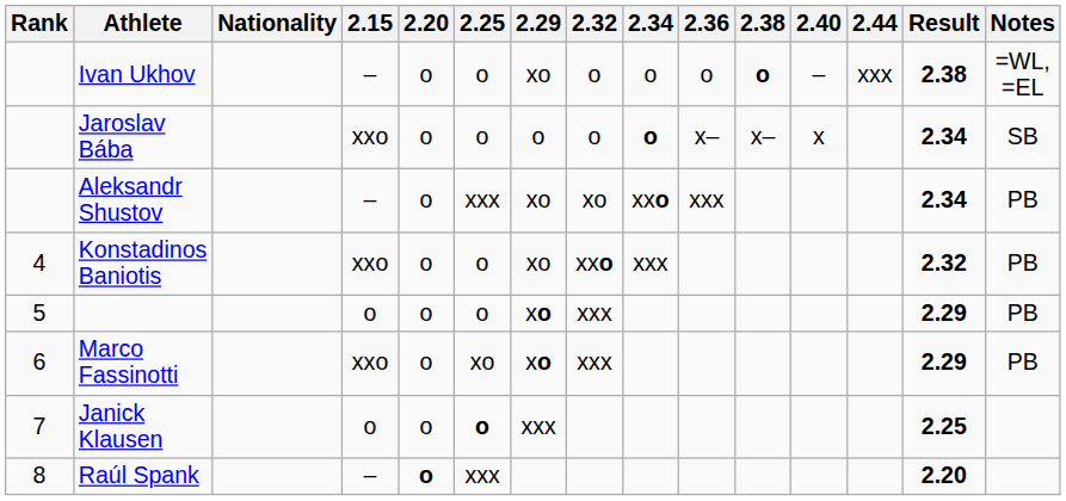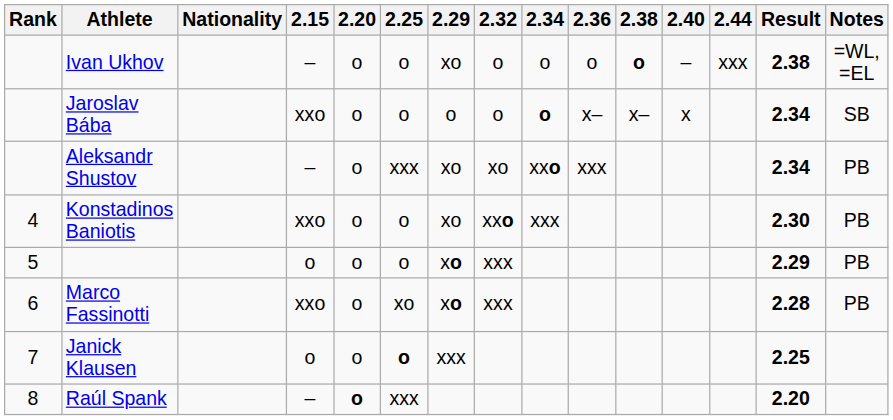 <table class="wikitable sortable" style="text-align:center">
 <tr>
 <th>Rank</th>
 <th>Athlete</th>
 <th>Nationality</th>
 <th>2.15</th>
 <th>2.20</th>
 <th>2.25</th>
 <th>2.29</th>
 <th>2.32</th>
 <th>2.34</th>
 <th>2.36</th>
 <th>2.38</th>
 <th>2.40</th>
 <th>2.44</th>
 <th>Result</th>
 <th>Notes</th>
 </tr>
 <tr>
 <td></td>
 <td align="left"><a href='#'>Ivan Ukhov</a></td>
 <td align=left></td>
 <td>–</td>
 <td>o</td>
 <td>o</td>
 <td>xo</td>
 <td>o</td>
 <td>o</td>
 <td>o</td>
 <td><strong>o</strong></td>
 <td>–</td>
 <td>xxx</td>
 <td><strong>2.38</strong></td>
 <td>=WL, =EL</td>
 </tr>
 <tr>
 <td></td>
 <td align="left"><a href='#'>Jaroslav Bába</a></td>
 <td align=left></td>
 <td>xxo</td>
 <td>o</td>
 <td>o</td>
 <td>o</td>
 <td>o</td>
 <td><strong>o</strong></td>
 <td>x–</td>
 <td>x–</td>
 <td>x</td>
 <td></td>
 <td><strong>2.34</strong></td>
 <td>SB</td>
 </tr>
 <tr>
 <td></td>
 <td align="left"><a href='#'>Aleksandr Shustov</a></td>
 <td align=left></td>
 <td>–</td>
 <td>o</td>
 <td>xxx</td>
 <td>xo</td>
 <td>xo</td>
 <td>xx<strong>o</strong></td>
 <td>xxx</td>
 <td></td>
 <td></td>
 <td></td>
 <td><strong>2.34</strong></td>
 <td>PB</td>
 </tr>
 <tr>
 <td>4</td>
 <td align="left"><a href='#'>Konstadinos Baniotis</a></td>
 <td align=left></td>
 <td>xxo</td>
 <td>o</td>
 <td>o</td>
 <td>xo</td>
 <td>xx<strong>o</strong></td>
 <td>xxx</td>
 <td></td>
 <td></td>
 <td></td>
 <td></td>
-<td><strong>2.32</strong></td>
+<td><strong>2.30</strong></td>
 <td>PB</td>
 </tr>
 <tr>
 <td>5</td>
 <td align="left"></td>
 <td align=left></td>
 <td>o</td>
 <td>o</td>
 <td>o</td>
 <td>x<strong>o</strong></td>
 <td>xxx</td>
 <td></td>
 <td></td>
 <td></td>
 <td></td>
 <td></td>
 <td><strong>2.29</strong></td>
 <td>PB</td>
 </tr>
 <tr>
 <td>6</td>
 <td align="left"><a href='#'>Marco Fassinotti</a></td>
 <td align=left></td>
 <td>xxo</td>
 <td>o</td>
 <td>xo</td>
 <td>x<strong>o</strong></td>
 <td>xxx</td>
 <td></td>
 <td></td>
 <td></td>
 <td></td>
 <td></td>
-<td><strong>2.29</strong></td>
+<td><strong>2.28</strong></td>
 <td>PB</td>
 </tr>
 <tr>
 <td>7</td>
 <td align="left"><a href='#'>Janick Klausen</a></td>
 <td align=left></td>
 <td>o</td>
 <td>o</td>
 <td><strong>o</strong></td>
 <td>xxx</td>
 <td></td>
 <td></td>
 <td></td>
 <td></td>
 <td></td>
 <td></td>
 <td><strong>2.25</strong></td>
 <td></td>
 </tr>
 <tr>
 <td>8</td>
 <td align="left"><a href='#'>Raúl Spank</a></td>
 <td align=left></td>
 <td>–</td>
 <td><strong>o</strong></td>
 <td>xxx</td>
 <td></td>
 <td></td>
 <td></td>
 <td></td>
 <td></td>
 <td></td>
 <td></td>
 <td><strong>2.20</strong></td>
 <td></td>
 </tr>
 </table>
